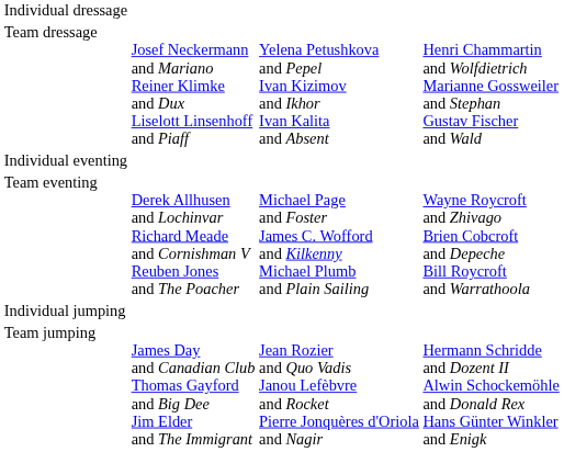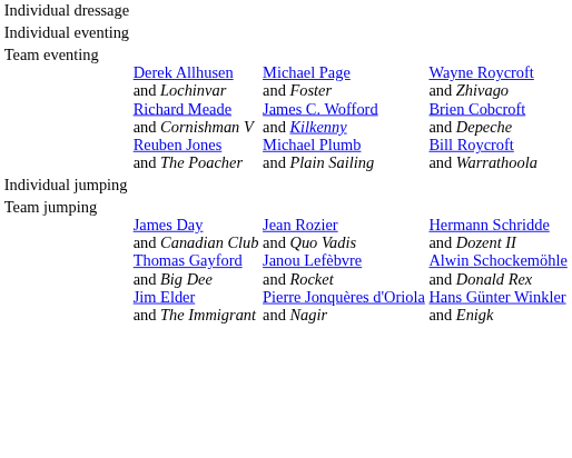 <table>
 <tr valign="top">
 <td>Individual dressage<br></td>
 <td></td>
 <td></td>
 <td></td>
-</tr>
-<tr valign="top">
-<td>Team dressage<br></td>
-<td><br><a href='#'>Josef Neckermann</a> <br> and <em>Mariano</em> <br> <a href='#'>Reiner Klimke</a> <br> and <em>Dux</em> <br> <a href='#'>Liselott Linsenhoff</a> <br> and <em>Piaff</em></td>
-<td><br><a href='#'>Yelena Petushkova</a> <br> and <em>Pepel</em> <br> <a href='#'>Ivan Kizimov</a> <br> and <em>Ikhor</em> <br> <a href='#'>Ivan Kalita</a> <br> and <em>Absent</em></td>
-<td><br><a href='#'>Henri Chammartin</a> <br> and <em>Wolfdietrich</em> <br> <a href='#'>Marianne Gossweiler</a> <br> and <em>Stephan</em> <br> <a href='#'>Gustav Fischer</a> <br> and <em>Wald</em></td>
 </tr>
 <tr valign="top">
 <td>Individual eventing<br></td>
 <td></td>
 <td></td>
 <td></td>
 </tr>
 <tr valign="top">
 <td>Team eventing <br></td>
 <td><br><a href='#'>Derek Allhusen</a> <br> and <em>Lochinvar</em> <br> <a href='#'>Richard Meade</a> <br> and <em>Cornishman V</em> <br> <a href='#'>Reuben Jones</a> <br> and <em>The Poacher</em></td>
 <td><br><a href='#'>Michael Page</a> <br> and <em>Foster</em> <br> <a href='#'>James C. Wofford</a> <br> and <em><a href='#'>Kilkenny</a></em> <br> <a href='#'>Michael Plumb</a> <br> and <em>Plain Sailing</em></td>
 <td><br><a href='#'>Wayne Roycroft</a> <br> and <em>Zhivago</em> <br> <a href='#'>Brien Cobcroft</a> <br> and <em>Depeche</em> <br> <a href='#'>Bill Roycroft</a> <br> and <em>Warrathoola</em></td>
 </tr>
 <tr valign="top">
 <td>Individual jumping<br></td>
 <td></td>
 <td></td>
 <td></td>
 </tr>
 <tr valign="top">
 <td>Team jumping<br></td>
 <td><br><a href='#'>James Day</a> <br> and <em>Canadian Club</em> <br> <a href='#'>Thomas Gayford</a> <br> and <em>Big Dee</em> <br> <a href='#'>Jim Elder</a> <br> and <em>The Immigrant</em></td>
 <td><br><a href='#'>Jean Rozier</a> <br> and <em>Quo Vadis</em> <br> <a href='#'>Janou Lefèbvre</a> <br> and <em>Rocket</em> <br> <a href='#'>Pierre Jonquères d'Oriola</a> <br> and <em>Nagir</em></td>
 <td><br><a href='#'>Hermann Schridde</a> <br> and <em>Dozent II</em> <br> <a href='#'>Alwin Schockemöhle</a> <br> and <em>Donald Rex</em> <br> <a href='#'>Hans Günter Winkler</a> <br> and <em>Enigk</em></td>
 </tr>
 </table>
